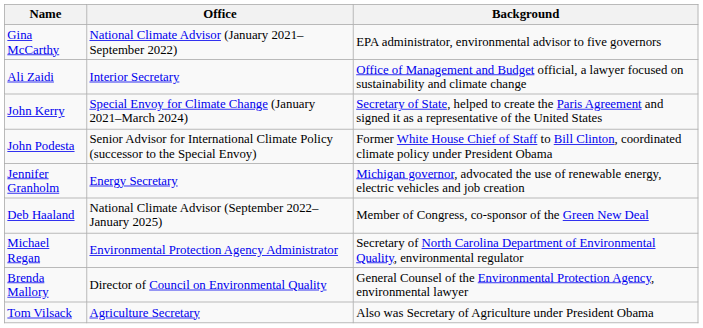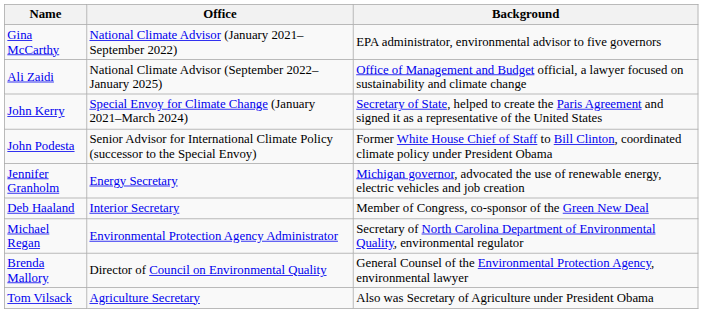 <table class="wikitable">
 <tr>
 <th>Name</th>
 <th>Office</th>
 <th>Background</th>
 </tr>
 <tr>
 <td><a href='#'>Gina McCarthy</a></td>
 <td><a href='#'>National Climate Advisor</a> (January 2021–September 2022)</td>
 <td>EPA administrator, environmental advisor to five governors</td>
 </tr>
 <tr>
 <td><a href='#'>Ali Zaidi</a></td>
-<td><a href='#'>Interior Secretary</a></td>
+<td>National Climate Advisor (September 2022–January 2025)</td>
 <td><a href='#'>Office of Management and Budget</a> official, a lawyer focused on sustainability and climate change</td>
 </tr>
 <tr>
 <td><a href='#'>John Kerry</a></td>
 <td><a href='#'>Special Envoy for Climate Change</a> (January 2021–March 2024)</td>
 <td><a href='#'>Secretary of State</a>, helped to create the <a href='#'>Paris Agreement</a> and signed it as a representative of the United States</td>
 </tr>
 <tr>
 <td><a href='#'>John Podesta</a></td>
 <td>Senior Advisor for International Climate Policy (successor to the Special Envoy)</td>
 <td>Former <a href='#'>White House Chief of Staff</a> to <a href='#'>Bill Clinton</a>, coordinated climate policy under President Obama</td>
 </tr>
 <tr>
 <td><a href='#'>Jennifer Granholm</a></td>
 <td><a href='#'>Energy Secretary</a></td>
 <td><a href='#'>Michigan governor</a>, advocated the use of renewable energy, electric vehicles and job creation</td>
 </tr>
 <tr>
 <td><a href='#'>Deb Haaland</a></td>
-<td>National Climate Advisor (September 2022–January 2025)</td>
+<td><a href='#'>Interior Secretary</a></td>
 <td>Member of Congress, co-sponsor of the <a href='#'>Green New Deal</a></td>
 </tr>
 <tr>
 <td><a href='#'>Michael Regan</a></td>
 <td><a href='#'>Environmental Protection Agency Administrator</a></td>
 <td>Secretary of <a href='#'>North Carolina Department of Environmental Quality</a>, environmental regulator</td>
 </tr>
 <tr>
 <td><a href='#'>Brenda Mallory</a></td>
 <td>Director of <a href='#'>Council on Environmental Quality</a></td>
 <td>General Counsel of the <a href='#'>Environmental Protection Agency</a>, environmental lawyer</td>
 </tr>
 <tr>
 <td><a href='#'>Tom Vilsack</a></td>
 <td><a href='#'>Agriculture Secretary</a></td>
 <td>Also was Secretary of Agriculture under President Obama</td>
 </tr>
 </table>
